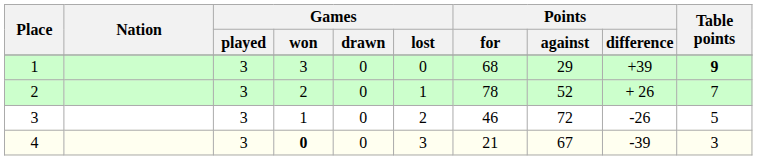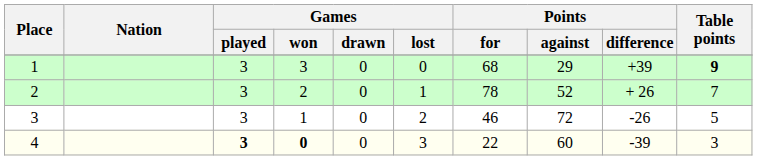 <table class="wikitable">
 <tr>
 <th rowspan=2 width="8%">Place</th>
 <th rowspan=2 width="20%">Nation</th>
 <th colspan=4 width="32%">Games</th>
 <th colspan=3 width="30%">Points</th>
 <th rowspan=2 width="10%">Table<br>points</th>
 </tr>
 <tr>
 <th width="8%">played</th>
 <th width="8%">won</th>
 <th width="8%">drawn</th>
 <th width="8%">lost</th>
 <th width="10%">for</th>
 <th width="10%">against</th>
 <th width="10%">difference</th>
 </tr>
 <tr>
 </tr>
 <tr bgcolor=#ccffcc align=center>
 <td>1</td>
 <td align=left><strong></strong></td>
 <td>3</td>
 <td>3</td>
 <td>0</td>
 <td>0</td>
 <td>68</td>
 <td>29</td>
 <td>+39</td>
 <td><strong>9</strong></td>
 </tr>
 <tr bgcolor=#ccffcc align=center>
 <td>2</td>
 <td align=left></td>
 <td>3</td>
 <td>2</td>
 <td>0</td>
 <td>1</td>
 <td>78</td>
 <td>52</td>
 <td>+	26</td>
 <td>7</td>
 </tr>
 <tr bgcolor=#ffffff align=center>
 <td>3</td>
 <td align=left></td>
 <td>3</td>
 <td>1</td>
 <td>0</td>
 <td>2</td>
 <td>46</td>
 <td>72</td>
 <td>-26</td>
 <td>5</td>
 </tr>
 <tr bgcolor=#fffff align=center>
 <td>4</td>
 <td align=left></td>
-<td>3</td>
+<td><strong>3</strong></td>
 <td><strong>0</strong></td>
 <td>0</td>
 <td>3</td>
-<td>21</td>
-<td>67</td>
+<td>22</td>
+<td>60</td>
 <td>-39</td>
 <td>3</td>
 </tr>
 </table>
